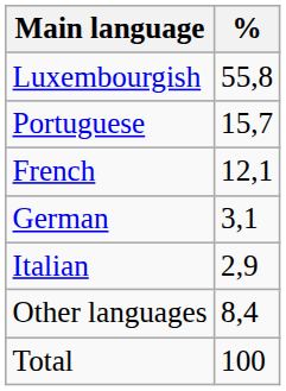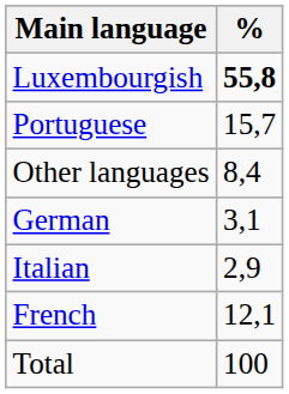 <table class="wikitable">
 <tr>
 <th>Main language</th>
 <th>%</th>
 </tr>
 <tr>
 <td><a href='#'>Luxembourgish</a></td>
-<td>55,8</td>
+<td><strong>55,8</strong></td>
 </tr>
 <tr>
 <td><a href='#'>Portuguese</a></td>
 <td>15,7</td>
 </tr>
 <tr>
-<td><a href='#'>French</a></td>
-<td>12,1</td>
+<td>Other languages</td>
+<td>8,4</td>
 </tr>
 <tr>
 <td><a href='#'>German</a></td>
 <td>3,1</td>
 </tr>
 <tr>
 <td><a href='#'>Italian</a></td>
 <td>2,9</td>
 </tr>
 <tr>
-<td>Other languages</td>
-<td>8,4</td>
+<td><a href='#'>French</a></td>
+<td>12,1</td>
 </tr>
 <tr>
 <td>Total</td>
 <td>100</td>
 </tr>
 </table>
